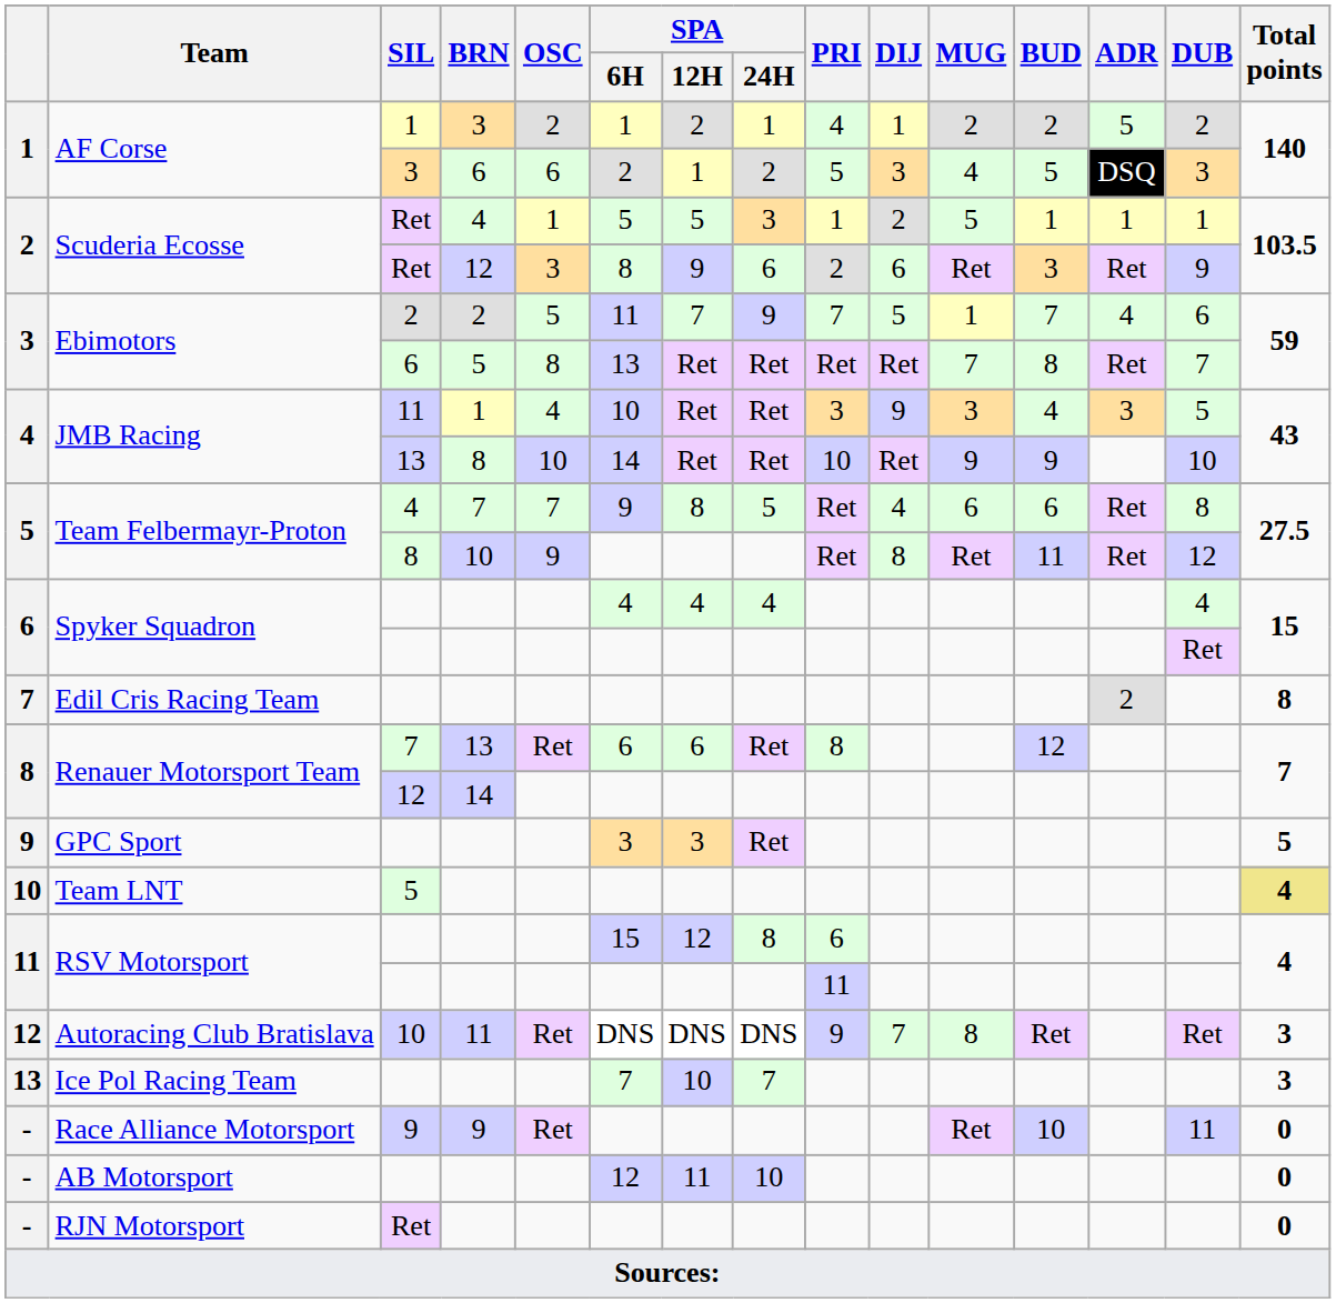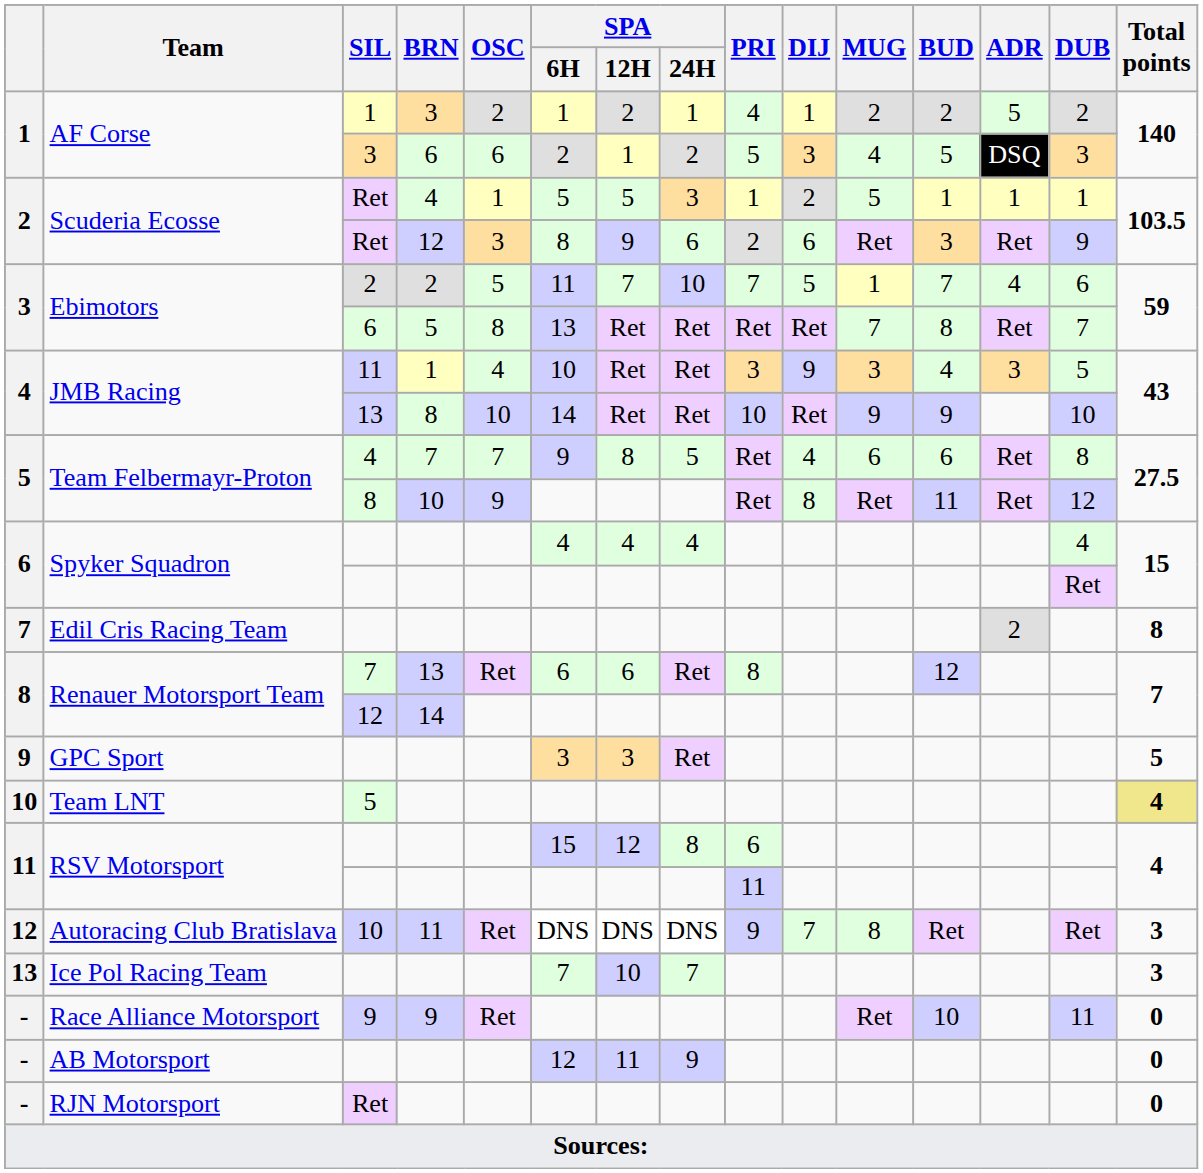 <table class="wikitable" style="font-size: 85%; text-align:center;">
 <tr>
 <th rowspan=2 valign=middle></th>
 <th rowspan=2 valign=middle>Team</th>
 <th rowspan=2><a href='#'>SIL</a><br></th>
 <th rowspan=2><a href='#'>BRN</a><br></th>
 <th rowspan=2><a href='#'>OSC</a><br></th>
 <th colspan=3><a href='#'>SPA</a> </th>
 <th rowspan=2><a href='#'>PRI</a><br></th>
 <th rowspan=2><a href='#'>DIJ</a><br></th>
 <th rowspan=2><a href='#'>MUG</a><br></th>
 <th rowspan=2><a href='#'>BUD</a><br></th>
 <th rowspan=2><a href='#'>ADR</a><br></th>
 <th rowspan=2><a href='#'>DUB</a><br></th>
 <th rowspan=2 valign=middle>Total<br>points</th>
 </tr>
 <tr>
 <th>6H</th>
 <th>12H</th>
 <th>24H</th>
 </tr>
 <tr>
 <th rowspan=2>1</th>
 <td rowspan=2 align=left> <a href='#'>AF Corse</a></td>
 <td style="background:#FFFFBF;">1</td>
 <td style="background:#FFDF9F;">3</td>
 <td style="background:#DFDFDF;">2</td>
 <td style="background:#FFFFBF;">1</td>
 <td style="background:#DFDFDF;">2</td>
 <td style="background:#FFFFBF;">1</td>
 <td style="background:#DFFFDF;">4</td>
 <td style="background:#FFFFBF;">1</td>
 <td style="background:#DFDFDF;">2</td>
 <td style="background:#DFDFDF;">2</td>
 <td style="background:#DFFFDF;">5</td>
 <td style="background:#DFDFDF;">2</td>
 <td rowspan=2><strong>140</strong></td>
 </tr>
 <tr>
 <td style="background:#FFDF9F;">3</td>
 <td style="background:#DFFFDF;">6</td>
 <td style="background:#DFFFDF;">6</td>
 <td style="background:#DFDFDF;">2</td>
 <td style="background:#FFFFBF;">1</td>
 <td style="background:#DFDFDF;">2</td>
 <td style="background:#DFFFDF;">5</td>
 <td style="background:#FFDF9F;">3</td>
 <td style="background:#DFFFDF;">4</td>
 <td style="background:#DFFFDF;">5</td>
 <td style="background-color:#000000; color:white">DSQ</td>
 <td style="background:#FFDF9F;">3</td>
 </tr>
 <tr>
 <th rowspan=2>2</th>
 <td rowspan=2 align=left> <a href='#'>Scuderia Ecosse</a></td>
 <td style="background:#EFCFFF;">Ret</td>
 <td style="background:#DFFFDF;">4</td>
 <td style="background:#FFFFBF;">1</td>
 <td style="background:#DFFFDF;">5</td>
 <td style="background:#DFFFDF;">5</td>
 <td style="background:#FFDF9F;">3</td>
 <td style="background:#FFFFBF;">1</td>
 <td style="background:#DFDFDF;">2</td>
 <td style="background:#DFFFDF;">5</td>
 <td style="background:#FFFFBF;">1</td>
 <td style="background:#FFFFBF;">1</td>
 <td style="background:#FFFFBF;">1</td>
 <td rowspan=2><strong>103.5</strong></td>
 </tr>
 <tr>
 <td style="background:#EFCFFF;">Ret</td>
 <td style="background:#CFCFFF;">12</td>
 <td style="background:#FFDF9F;">3</td>
 <td style="background:#DFFFDF;">8</td>
 <td style="background:#CFCFFF;">9</td>
 <td style="background:#DFFFDF;">6</td>
 <td style="background:#DFDFDF;">2</td>
 <td style="background:#DFFFDF;">6</td>
 <td style="background:#EFCFFF;">Ret</td>
 <td style="background:#FFDF9F;">3</td>
 <td style="background:#EFCFFF;">Ret</td>
 <td style="background:#CFCFFF;">9</td>
 </tr>
 <tr>
 <th rowspan=2>3</th>
 <td rowspan=2 align=left> <a href='#'>Ebimotors</a></td>
 <td style="background:#DFDFDF;">2</td>
 <td style="background:#DFDFDF;">2</td>
 <td style="background:#DFFFDF;">5</td>
 <td style="background:#CFCFFF;">11</td>
 <td style="background:#DFFFDF;">7</td>
-<td style="background:#CFCFFF;">9</td>
+<td style="background:#CFCFFF;">10</td>
 <td style="background:#DFFFDF;">7</td>
 <td style="background:#DFFFDF;">5</td>
 <td style="background:#FFFFBF;">1</td>
 <td style="background:#DFFFDF;">7</td>
 <td style="background:#DFFFDF;">4</td>
 <td style="background:#DFFFDF;">6</td>
 <td rowspan=2><strong>59</strong></td>
 </tr>
 <tr>
 <td style="background:#DFFFDF;">6</td>
 <td style="background:#DFFFDF;">5</td>
 <td style="background:#DFFFDF;">8</td>
 <td style="background:#CFCFFF;">13</td>
 <td style="background:#EFCFFF;">Ret</td>
 <td style="background:#EFCFFF;">Ret</td>
 <td style="background:#EFCFFF;">Ret</td>
 <td style="background:#EFCFFF;">Ret</td>
 <td style="background:#DFFFDF;">7</td>
 <td style="background:#DFFFDF;">8</td>
 <td style="background:#EFCFFF;">Ret</td>
 <td style="background:#DFFFDF;">7</td>
 </tr>
 <tr>
 <th rowspan=2>4</th>
 <td rowspan=2 align=left> <a href='#'>JMB Racing</a></td>
 <td style="background:#CFCFFF;">11</td>
 <td style="background:#FFFFBF;">1</td>
 <td style="background:#DFFFDF;">4</td>
 <td style="background:#CFCFFF;">10</td>
 <td style="background:#EFCFFF;">Ret</td>
 <td style="background:#EFCFFF;">Ret</td>
 <td style="background:#FFDF9F;">3</td>
 <td style="background:#CFCFFF;">9</td>
 <td style="background:#FFDF9F;">3</td>
 <td style="background:#DFFFDF;">4</td>
 <td style="background:#FFDF9F;">3</td>
 <td style="background:#DFFFDF;">5</td>
 <td rowspan=2><strong>43</strong></td>
 </tr>
 <tr>
 <td style="background:#CFCFFF;">13</td>
 <td style="background:#DFFFDF;">8</td>
 <td style="background:#CFCFFF;">10</td>
 <td style="background:#CFCFFF;">14</td>
 <td style="background:#EFCFFF;">Ret</td>
 <td style="background:#EFCFFF;">Ret</td>
 <td style="background:#CFCFFF;">10</td>
 <td style="background:#EFCFFF;">Ret</td>
 <td style="background:#CFCFFF;">9</td>
 <td style="background:#CFCFFF;">9</td>
 <td></td>
 <td style="background:#CFCFFF;">10</td>
 </tr>
 <tr>
 <th rowspan=2>5</th>
 <td rowspan=2 align=left> <a href='#'>Team Felbermayr-Proton</a></td>
 <td style="background:#DFFFDF;">4</td>
 <td style="background:#DFFFDF;">7</td>
 <td style="background:#DFFFDF;">7</td>
 <td style="background:#CFCFFF;">9</td>
 <td style="background:#DFFFDF;">8</td>
 <td style="background:#DFFFDF;">5</td>
 <td style="background:#EFCFFF;">Ret</td>
 <td style="background:#DFFFDF;">4</td>
 <td style="background:#DFFFDF;">6</td>
 <td style="background:#DFFFDF;">6</td>
 <td style="background:#EFCFFF;">Ret</td>
 <td style="background:#DFFFDF;">8</td>
 <td rowspan=2><strong>27.5</strong></td>
 </tr>
 <tr>
 <td style="background:#DFFFDF;">8</td>
 <td style="background:#CFCFFF;">10</td>
 <td style="background:#CFCFFF;">9</td>
 <td></td>
 <td></td>
 <td></td>
 <td style="background:#EFCFFF;">Ret</td>
 <td style="background:#DFFFDF;">8</td>
 <td style="background:#EFCFFF;">Ret</td>
 <td style="background:#CFCFFF;">11</td>
 <td style="background:#EFCFFF;">Ret</td>
 <td style="background:#CFCFFF;">12</td>
 </tr>
 <tr>
 <th rowspan=2>6</th>
 <td rowspan=2 align=left> <a href='#'>Spyker Squadron</a></td>
 <td></td>
 <td></td>
 <td></td>
 <td style="background:#DFFFDF;">4</td>
 <td style="background:#DFFFDF;">4</td>
 <td style="background:#DFFFDF;">4</td>
 <td></td>
 <td></td>
 <td></td>
 <td></td>
 <td></td>
 <td style="background:#DFFFDF;">4</td>
 <td rowspan=2><strong>15</strong></td>
 </tr>
 <tr>
 <td></td>
 <td></td>
 <td></td>
 <td></td>
 <td></td>
 <td></td>
 <td></td>
 <td></td>
 <td></td>
 <td></td>
 <td></td>
 <td style="background:#EFCFFF;">Ret</td>
 </tr>
 <tr>
 <th>7</th>
 <td align=left> <a href='#'>Edil Cris Racing Team</a></td>
 <td></td>
 <td></td>
 <td></td>
 <td></td>
 <td></td>
 <td></td>
 <td></td>
 <td></td>
 <td></td>
 <td></td>
 <td style="background:#DFDFDF;">2</td>
 <td></td>
 <td><strong>8</strong></td>
 </tr>
 <tr>
 <th rowspan=2>8</th>
 <td rowspan=2 align=left> <a href='#'>Renauer Motorsport Team</a></td>
 <td style="background:#DFFFDF;">7</td>
 <td style="background:#CFCFFF;">13</td>
 <td style="background:#EFCFFF;">Ret</td>
 <td style="background:#DFFFDF;">6</td>
 <td style="background:#DFFFDF;">6</td>
 <td style="background:#EFCFFF;">Ret</td>
 <td style="background:#DFFFDF;">8</td>
 <td></td>
 <td></td>
 <td style="background:#CFCFFF;">12</td>
 <td></td>
 <td></td>
 <td rowspan=2><strong>7</strong></td>
 </tr>
 <tr>
 <td style="background:#CFCFFF;">12</td>
 <td style="background:#CFCFFF;">14</td>
 <td></td>
 <td></td>
 <td></td>
 <td></td>
 <td></td>
 <td></td>
 <td></td>
 <td></td>
 <td></td>
 <td></td>
 </tr>
 <tr>
 <th>9</th>
 <td align=left> <a href='#'>GPC Sport</a></td>
 <td></td>
 <td></td>
 <td></td>
 <td style="background:#FFDF9F;">3</td>
 <td style="background:#FFDF9F;">3</td>
 <td style="background:#EFCFFF;">Ret</td>
 <td></td>
 <td></td>
 <td></td>
 <td></td>
 <td></td>
 <td></td>
 <td><strong>5</strong></td>
 </tr>
 <tr>
 <th>10</th>
 <td align=left> <a href='#'>Team LNT</a></td>
 <td style="background:#DFFFDF;">5</td>
 <td></td>
 <td></td>
 <td></td>
 <td></td>
 <td></td>
 <td></td>
 <td></td>
 <td></td>
 <td></td>
 <td></td>
 <td></td>
 <td style="background: khaki;"><strong>4</strong></td>
 </tr>
 <tr>
 <th rowspan=2>11</th>
 <td rowspan=2 align=left> <a href='#'>RSV Motorsport</a></td>
 <td></td>
 <td></td>
 <td></td>
 <td style="background:#CFCFFF;">15</td>
 <td style="background:#CFCFFF;">12</td>
 <td style="background:#DFFFDF;">8</td>
 <td style="background:#DFFFDF;">6</td>
 <td></td>
 <td></td>
 <td></td>
 <td></td>
 <td></td>
 <td rowspan=2><strong>4</strong></td>
 </tr>
 <tr>
 <td></td>
 <td></td>
 <td></td>
 <td></td>
 <td></td>
 <td></td>
 <td style="background:#CFCFFF;">11</td>
 <td></td>
 <td></td>
 <td></td>
 <td></td>
 <td></td>
 </tr>
 <tr>
 <th>12</th>
 <td align=left> <a href='#'>Autoracing Club Bratislava</a></td>
 <td style="background:#CFCFFF;">10</td>
 <td style="background:#CFCFFF;">11</td>
 <td style="background:#EFCFFF;">Ret</td>
 <td style="background:#FFFFFF;">DNS</td>
 <td style="background:#FFFFFF;">DNS</td>
 <td style="background:#FFFFFF;">DNS</td>
 <td style="background:#CFCFFF;">9</td>
 <td style="background:#DFFFDF;">7</td>
 <td style="background:#DFFFDF;">8</td>
 <td style="background:#EFCFFF;">Ret</td>
 <td></td>
 <td style="background:#EFCFFF;">Ret</td>
 <td><strong>3</strong></td>
 </tr>
 <tr>
 <th>13</th>
 <td align=left> <a href='#'>Ice Pol Racing Team</a></td>
 <td></td>
 <td></td>
 <td></td>
 <td style="background:#DFFFDF;">7</td>
 <td style="background:#CFCFFF;">10</td>
 <td style="background:#DFFFDF;">7</td>
 <td></td>
 <td></td>
 <td></td>
 <td></td>
 <td></td>
 <td></td>
 <td><strong>3</strong></td>
 </tr>
 <tr>
 <th>-</th>
 <td align=left> <a href='#'>Race Alliance Motorsport</a></td>
 <td style="background:#CFCFFF;">9</td>
 <td style="background:#CFCFFF;">9</td>
 <td style="background:#EFCFFF;">Ret</td>
 <td></td>
 <td></td>
 <td></td>
 <td></td>
 <td></td>
 <td style="background:#EFCFFF;">Ret</td>
 <td style="background:#CFCFFF;">10</td>
 <td></td>
 <td style="background:#CFCFFF;">11</td>
 <td><strong>0</strong></td>
 </tr>
 <tr>
 <th>-</th>
 <td align=left> <a href='#'>AB Motorsport</a></td>
 <td></td>
 <td></td>
 <td></td>
 <td style="background:#CFCFFF;">12</td>
 <td style="background:#CFCFFF;">11</td>
-<td style="background:#CFCFFF;">10</td>
+<td style="background:#CFCFFF;">9</td>
 <td></td>
 <td></td>
 <td></td>
 <td></td>
 <td></td>
 <td></td>
 <td><strong>0</strong></td>
 </tr>
 <tr>
 <th>-</th>
 <td align=left> <a href='#'>RJN Motorsport</a></td>
 <td style="background:#EFCFFF;">Ret</td>
 <td></td>
 <td></td>
 <td></td>
 <td></td>
 <td></td>
 <td></td>
 <td></td>
 <td></td>
 <td></td>
 <td></td>
 <td></td>
 <td><strong>0</strong></td>
 </tr>
 <tr class="sortbottom">
 <td colspan="17" style="background-color:#EAECF0;text-align:center"><strong>Sources:</strong></td>
 </tr>
 </table>
